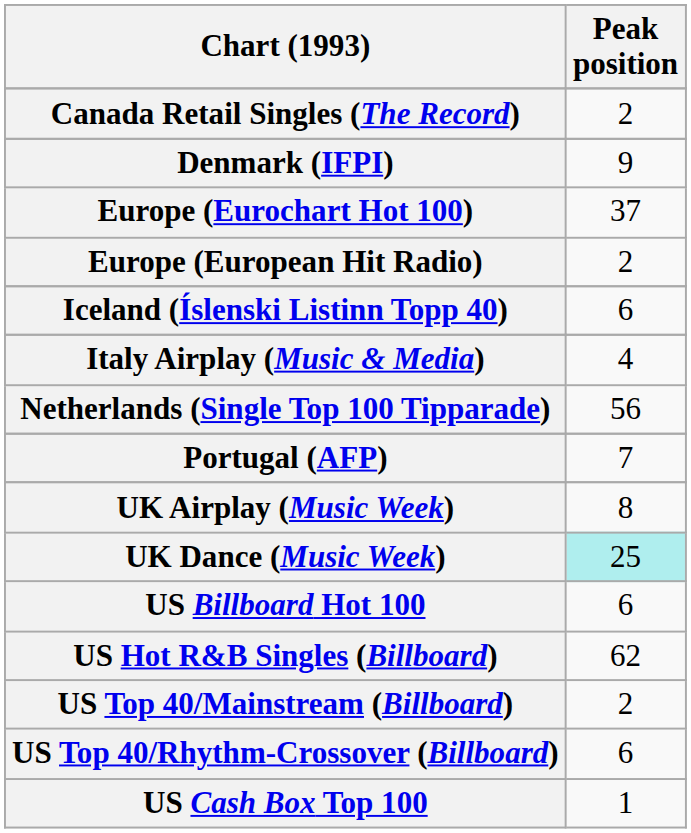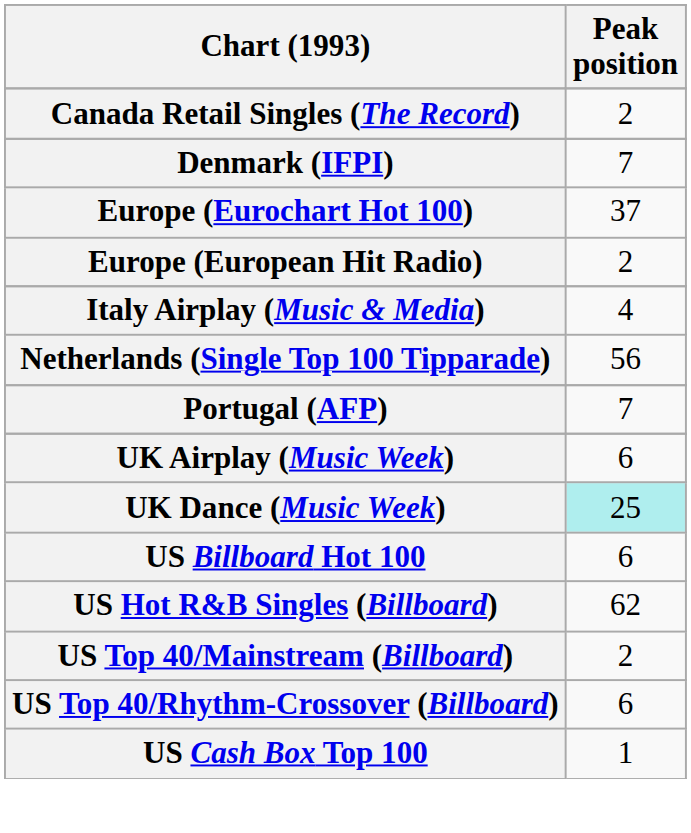 <table class="wikitable sortable plainrowheaders" style="text-align:center">
 <tr>
 <th>Chart (1993)</th>
 <th>Peak<br>position</th>
 </tr>
 <tr>
 </tr>
 <tr>
 <th scope="row">Canada Retail Singles (<em><a href='#'>The Record</a></em>)</th>
 <td>2</td>
 </tr>
 <tr>
 </tr>
 <tr>
 </tr>
 <tr>
 <th scope="row">Denmark (<a href='#'>IFPI</a>)</th>
-<td>9</td>
+<td>7</td>
 </tr>
 <tr>
 <th scope="row">Europe (<a href='#'>Eurochart Hot 100</a>)</th>
 <td>37</td>
 </tr>
 <tr>
 <th scope="row">Europe (European Hit Radio)</th>
 <td>2</td>
 </tr>
 <tr>
-</tr>
-<tr>
-<th scope="row">Iceland (<a href='#'>Íslenski Listinn Topp 40</a>)</th>
-<td>6</td>
 </tr>
 <tr>
 </tr>
 <tr>
 <th scope="row">Italy Airplay (<em><a href='#'>Music & Media</a></em>)</th>
 <td>4</td>
 </tr>
 <tr>
 <th scope="row">Netherlands (<a href='#'>Single Top 100 Tipparade</a>)</th>
 <td>56</td>
 </tr>
 <tr>
 </tr>
 <tr>
 <th scope="row">Portugal (<a href='#'>AFP</a>)</th>
 <td>7</td>
 </tr>
 <tr>
 </tr>
 <tr>
 <th scope="row">UK Airplay (<em><a href='#'>Music Week</a></em>)</th>
-<td>8</td>
+<td>6</td>
 </tr>
 <tr>
 <th scope="row">UK Dance (<em><a href='#'>Music Week</a></em>)</th>
 <td style="background: paleturquoise;">25</td>
 </tr>
 <tr>
 <th scope="row">US <a href='#'><em>Billboard</em> Hot 100</a></th>
 <td>6</td>
 </tr>
 <tr>
 <th scope="row">US <a href='#'>Hot R&B Singles</a> (<em><a href='#'>Billboard</a></em>)</th>
 <td>62</td>
 </tr>
 <tr>
 <th scope="row">US <a href='#'>Top 40/Mainstream</a> (<em><a href='#'>Billboard</a></em>)</th>
 <td>2</td>
 </tr>
 <tr>
 <th scope="row">US <a href='#'>Top 40/Rhythm-Crossover</a> (<em><a href='#'>Billboard</a></em>)</th>
 <td>6</td>
 </tr>
 <tr>
 <th scope="row">US <a href='#'><em>Cash Box</em> Top 100</a></th>
 <td>1</td>
 </tr>
 </table>
